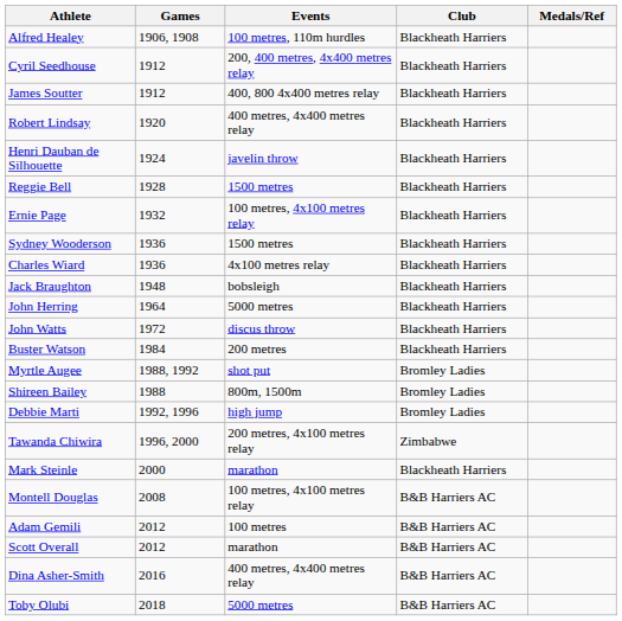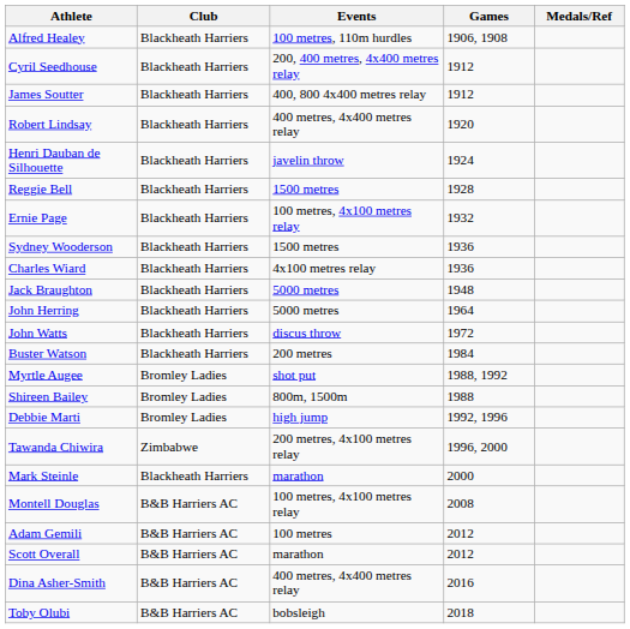 <table class="wikitable">
 <tr>
 <th width=150>Athlete</th>
+<th width=150>Club</th>
+<th width=200>Events</th>
 <th width=100>Games</th>
-<th width=200>Events</th>
-<th width=150>Club</th>
 <th width=100>Medals/Ref</th>
 </tr>
 <tr>
 <td><a href='#'>Alfred Healey</a></td>
+<td>Blackheath Harriers</td>
+<td><a href='#'>100 metres</a>, 110m hurdles</td>
 <td>1906, 1908</td>
-<td><a href='#'>100 metres</a>, 110m hurdles</td>
-<td>Blackheath Harriers</td>
 <td></td>
 </tr>
 <tr>
 <td><a href='#'>Cyril Seedhouse</a></td>
+<td>Blackheath Harriers</td>
+<td>200, <a href='#'>400 metres</a>, <a href='#'>4x400 metres relay</a></td>
 <td>1912</td>
-<td>200, <a href='#'>400 metres</a>, <a href='#'>4x400 metres relay</a></td>
-<td>Blackheath Harriers</td>
 <td></td>
 </tr>
 <tr>
 <td><a href='#'>James Soutter</a></td>
+<td>Blackheath Harriers</td>
+<td>400, 800 4x400 metres relay</td>
 <td>1912</td>
-<td>400, 800 4x400 metres relay</td>
-<td>Blackheath Harriers</td>
 <td></td>
 </tr>
 <tr>
 <td><a href='#'>Robert Lindsay</a></td>
+<td>Blackheath Harriers</td>
+<td>400 metres, 4x400 metres relay</td>
 <td>1920</td>
-<td>400 metres, 4x400 metres relay</td>
-<td>Blackheath Harriers</td>
 <td></td>
 </tr>
 <tr>
 <td><a href='#'>Henri Dauban de Silhouette</a></td>
+<td>Blackheath Harriers</td>
+<td><a href='#'>javelin throw</a></td>
 <td>1924</td>
-<td><a href='#'>javelin throw</a></td>
-<td>Blackheath Harriers</td>
 <td></td>
 </tr>
 <tr>
 <td><a href='#'>Reggie Bell</a></td>
+<td>Blackheath Harriers</td>
+<td><a href='#'>1500 metres</a></td>
 <td>1928</td>
-<td><a href='#'>1500 metres</a></td>
-<td>Blackheath Harriers</td>
 <td></td>
 </tr>
 <tr>
 <td><a href='#'>Ernie Page</a></td>
+<td>Blackheath Harriers</td>
+<td>100 metres, <a href='#'>4x100 metres relay</a></td>
 <td>1932</td>
-<td>100 metres, <a href='#'>4x100 metres relay</a></td>
-<td>Blackheath Harriers</td>
 <td></td>
 </tr>
 <tr>
 <td><a href='#'>Sydney Wooderson</a></td>
+<td>Blackheath Harriers</td>
+<td>1500 metres</td>
 <td>1936</td>
-<td>1500 metres</td>
-<td>Blackheath Harriers</td>
 <td></td>
 </tr>
 <tr>
 <td><a href='#'>Charles Wiard</a></td>
+<td>Blackheath Harriers</td>
+<td>4x100 metres relay</td>
 <td>1936</td>
-<td>4x100 metres relay</td>
-<td>Blackheath Harriers</td>
 <td></td>
 </tr>
 <tr>
 <td><a href='#'>Jack Braughton</a></td>
+<td>Blackheath Harriers</td>
+<td><a href='#'>5000 metres</a></td>
 <td>1948</td>
-<td>bobsleigh</td>
-<td>Blackheath Harriers</td>
 <td></td>
 </tr>
 <tr>
 <td><a href='#'>John Herring</a></td>
+<td>Blackheath Harriers</td>
+<td>5000 metres</td>
 <td>1964</td>
-<td>5000 metres</td>
-<td>Blackheath Harriers</td>
 <td></td>
 </tr>
 <tr>
 <td><a href='#'>John Watts</a></td>
+<td>Blackheath Harriers</td>
+<td><a href='#'>discus throw</a></td>
 <td>1972</td>
-<td><a href='#'>discus throw</a></td>
-<td>Blackheath Harriers</td>
 <td></td>
 </tr>
 <tr>
 <td><a href='#'>Buster Watson</a></td>
+<td>Blackheath Harriers</td>
+<td>200 metres</td>
 <td>1984</td>
-<td>200 metres</td>
-<td>Blackheath Harriers</td>
 <td></td>
 </tr>
 <tr>
 <td><a href='#'>Myrtle Augee</a></td>
+<td>Bromley Ladies</td>
+<td><a href='#'>shot put</a></td>
 <td>1988, 1992</td>
-<td><a href='#'>shot put</a></td>
-<td>Bromley Ladies</td>
 <td></td>
 </tr>
 <tr>
 <td><a href='#'>Shireen Bailey</a></td>
+<td>Bromley Ladies</td>
+<td>800m, 1500m</td>
 <td>1988</td>
-<td>800m, 1500m</td>
-<td>Bromley Ladies</td>
 <td></td>
 </tr>
 <tr>
 <td><a href='#'>Debbie Marti</a></td>
+<td>Bromley Ladies</td>
+<td><a href='#'>high jump</a></td>
 <td>1992, 1996</td>
-<td><a href='#'>high jump</a></td>
-<td>Bromley Ladies</td>
 <td></td>
 </tr>
 <tr>
 <td><a href='#'>Tawanda Chiwira</a></td>
+<td>Zimbabwe</td>
+<td>200 metres, 4x100 metres relay</td>
 <td>1996, 2000</td>
-<td>200 metres, 4x100 metres relay</td>
-<td>Zimbabwe</td>
 <td></td>
 </tr>
 <tr>
 <td><a href='#'>Mark Steinle</a></td>
+<td>Blackheath Harriers</td>
+<td><a href='#'>marathon</a></td>
 <td>2000</td>
-<td><a href='#'>marathon</a></td>
-<td>Blackheath Harriers</td>
 <td></td>
 </tr>
 <tr>
 <td><a href='#'>Montell Douglas</a></td>
+<td>B&B Harriers AC</td>
+<td>100 metres, 4x100 metres relay</td>
 <td>2008</td>
-<td>100 metres, 4x100 metres relay</td>
-<td>B&B Harriers AC</td>
 <td></td>
 </tr>
 <tr>
 <td><a href='#'>Adam Gemili</a></td>
+<td>B&B Harriers AC</td>
+<td>100 metres</td>
 <td>2012</td>
-<td>100 metres</td>
-<td>B&B Harriers AC</td>
 <td></td>
 </tr>
 <tr>
 <td><a href='#'>Scott Overall</a></td>
+<td>B&B Harriers AC</td>
+<td>marathon</td>
 <td>2012</td>
-<td>marathon</td>
-<td>B&B Harriers AC</td>
 <td></td>
 </tr>
 <tr>
 <td><a href='#'>Dina Asher-Smith</a></td>
+<td>B&B Harriers AC</td>
+<td>400 metres, 4x400 metres relay</td>
 <td>2016</td>
-<td>400 metres, 4x400 metres relay</td>
-<td>B&B Harriers AC</td>
 <td></td>
 </tr>
 <tr>
 <td><a href='#'>Toby Olubi</a></td>
+<td>B&B Harriers AC</td>
+<td>bobsleigh</td>
 <td>2018</td>
-<td><a href='#'>5000 metres</a></td>
-<td>B&B Harriers AC</td>
 <td></td>
 </tr>
 </table>
